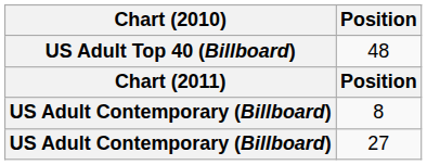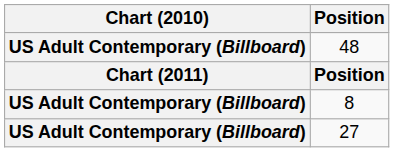 <table class="wikitable plainrowheaders">
 <tr>
 <th>Chart (2010)</th>
 <th>Position</th>
 </tr>
 <tr>
-<th scope="row">US Adult Top 40 (<em>Billboard</em>)</th>
+<th scope="row">US Adult Contemporary (<em>Billboard</em>)</th>
 <td style="text-align:center;">48</td>
 </tr>
 <tr>
 <th>Chart (2011)</th>
 <th>Position</th>
 </tr>
 <tr>
 <th scope="row">US Adult Contemporary (<em>Billboard</em>)</th>
 <td style="text-align:center;">8</td>
 </tr>
 <tr>
 <th scope="row">US Adult Contemporary (<em>Billboard</em>)</th>
 <td style="text-align:center;">27</td>
 </tr>
 </table>
